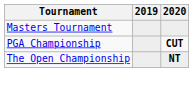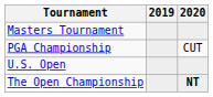 <table class="wikitable" style="font-size:95%;text-align:center;">
 <tr>
 <th>Tournament</th>
 <th>2019</th>
 <th>2020</th>
 </tr>
 <tr>
 <td align=left><a href='#'>Masters Tournament</a></td>
 <td style="background:#eeeeee;"></td>
 <td style="background:#eeeeee;"></td>
 </tr>
 <tr>
 <td align=left><a href='#'>PGA Championship</a></td>
 <td style="background:#eeeeee;"></td>
-<td><strong>CUT</strong></td>
+<td>CUT</td>
+</tr>
+<tr>
+<td align=left><a href='#'>U.S. Open</a></td>
+<td style="background:#eeeeee;"></td>
+<td style="background:#eeeeee;"></td>
 </tr>
 <tr>
 <td align=left><a href='#'>The Open Championship</a></td>
 <td style="background:#eeeeee;"></td>
 <td style="background:#eeeeee;"><strong>NT</strong></td>
 </tr>
 </table>
